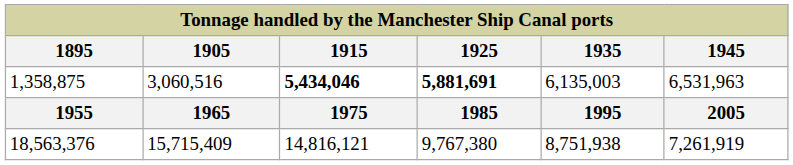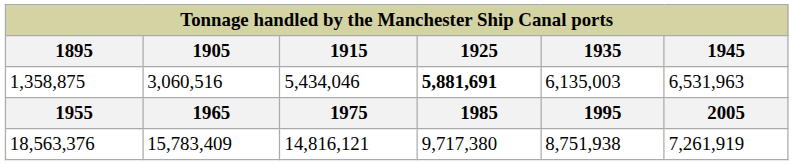 <table class="wikitable" style="font-size:95%; width:50%; border:1px solid #999; background:#fff; margin: 1em auto 1em auto">
 <tr>
 <th colspan="6" style="background:#d3d3a4; color:#000; text-align:center;">Tonnage handled by the Manchester Ship Canal ports</th>
 </tr>
 <tr>
 <th>1895</th>
 <th>1905</th>
 <th>1915</th>
 <th>1925</th>
 <th>1935</th>
 <th>1945</th>
 </tr>
 <tr>
 <td>1,358,875</td>
 <td>3,060,516</td>
-<td><strong>5,434,046</strong></td>
+<td>5,434,046</td>
 <td><strong>5,881,691</strong></td>
 <td>6,135,003</td>
 <td>6,531,963</td>
 </tr>
 <tr>
 <th>1955</th>
 <th>1965</th>
 <th>1975</th>
 <th>1985</th>
 <th>1995</th>
 <th>2005</th>
 </tr>
 <tr>
 <td>18,563,376</td>
-<td>15,715,409</td>
+<td>15,783,409</td>
 <td>14,816,121</td>
-<td>9,767,380</td>
+<td>9,717,380</td>
 <td>8,751,938</td>
 <td>7,261,919</td>
 </tr>
 </table>
